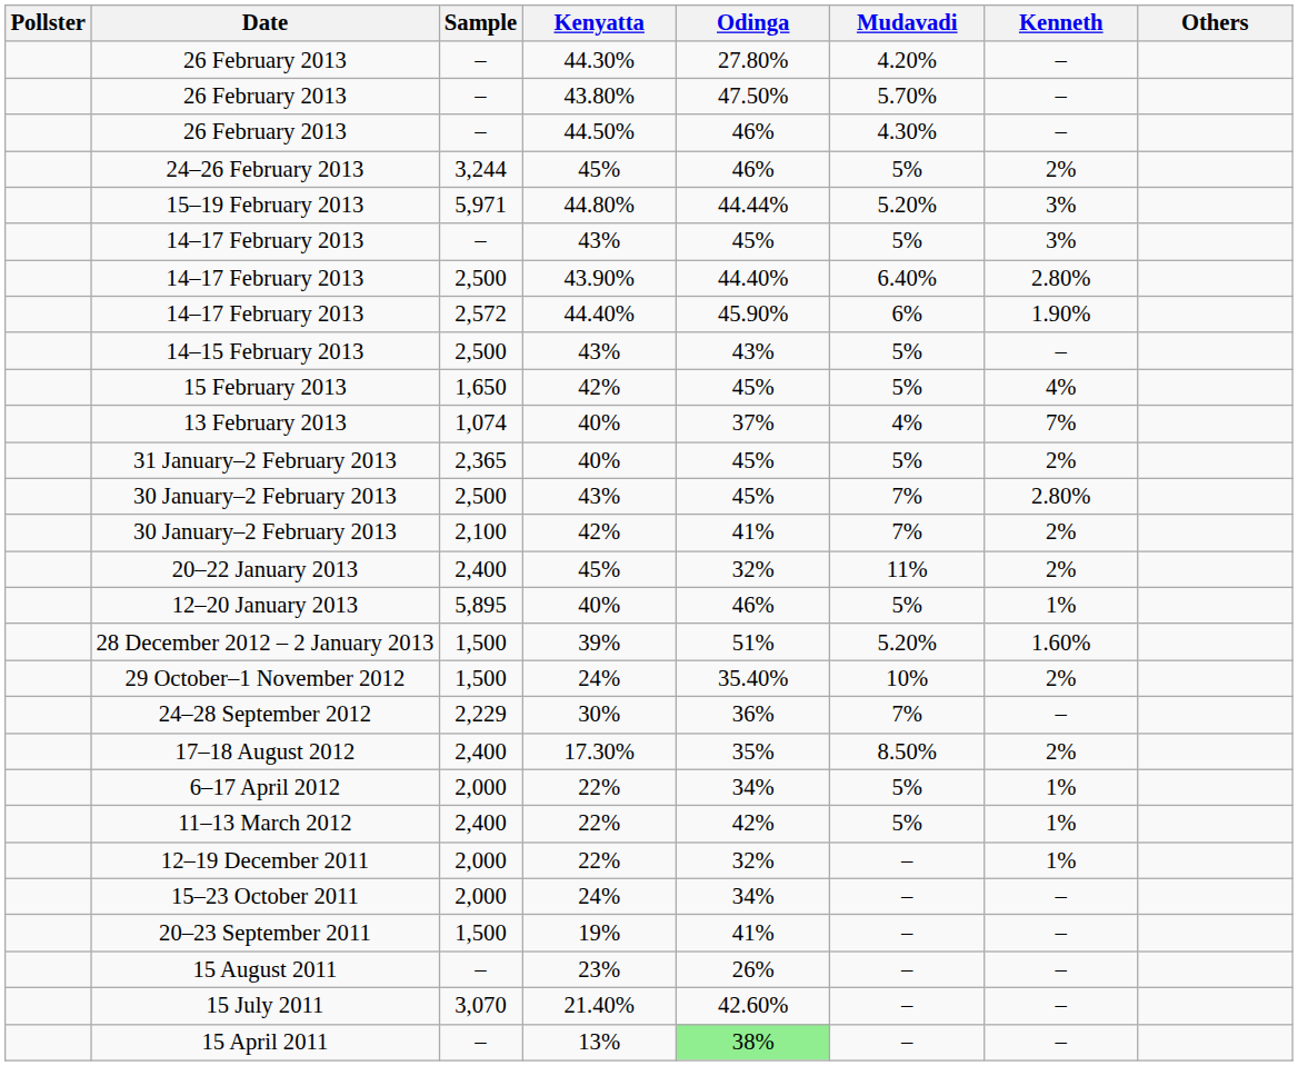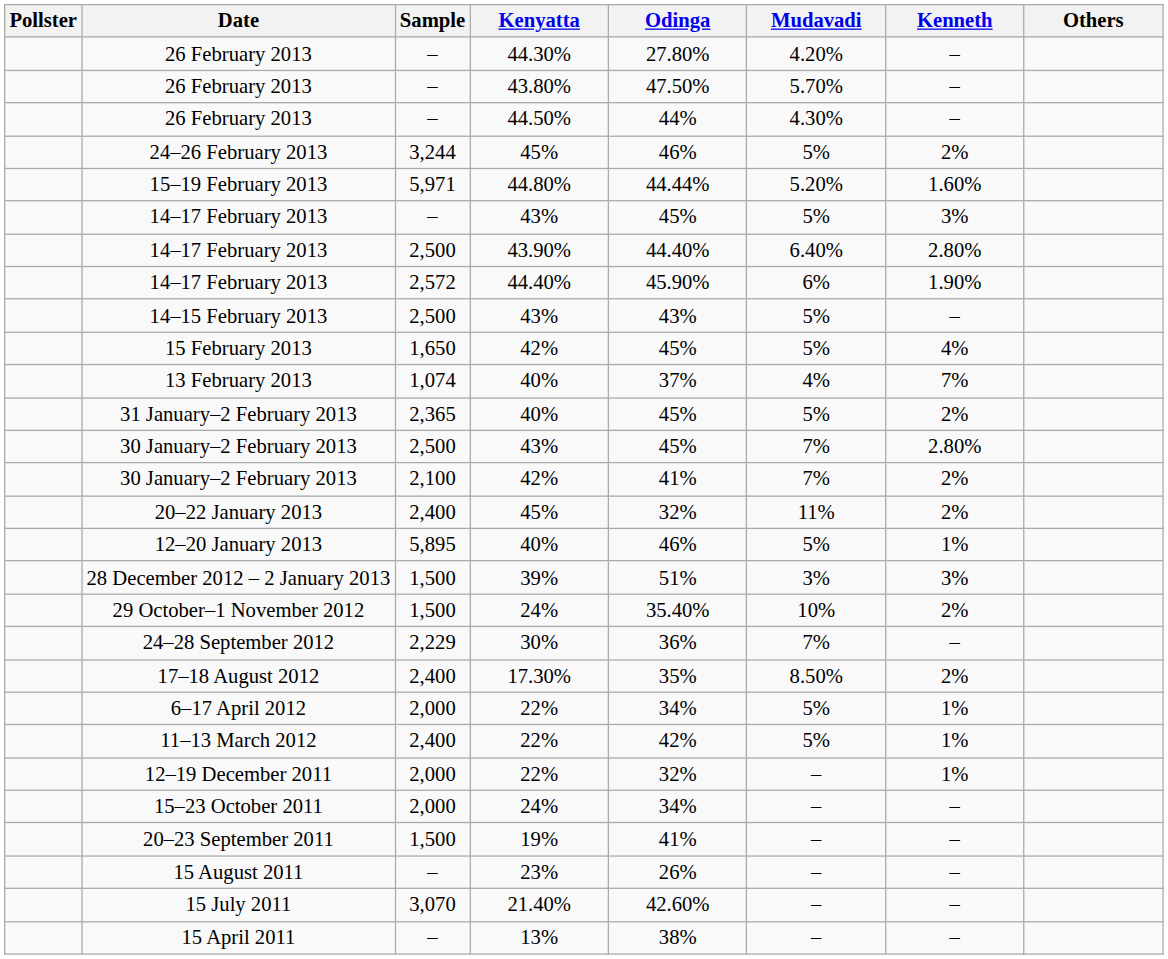 <table class=wikitable style="text-align: center">
 <tr>
 <th>Pollster</th>
 <th>Date</th>
 <th>Sample</th>
 <th style="width:100px"><a href='#'>Kenyatta</a></th>
 <th style="width:100px"><a href='#'>Odinga</a></th>
 <th style="width:100px"><a href='#'>Mudavadi</a></th>
 <th style="width:100px"><a href='#'>Kenneth</a></th>
 <th style="width:100px">Others</th>
 </tr>
 <tr>
 <td align=left></td>
 <td>26 February 2013</td>
 <td>–</td>
 <td>44.30%</td>
 <td>27.80%</td>
 <td>4.20%</td>
 <td>–</td>
 <td></td>
 </tr>
 <tr>
 <td align=left></td>
 <td>26 February 2013</td>
 <td>–</td>
 <td>43.80%</td>
 <td>47.50%</td>
 <td>5.70%</td>
 <td>–</td>
 <td></td>
 </tr>
 <tr>
 <td align=left></td>
 <td>26 February 2013</td>
 <td>–</td>
 <td>44.50%</td>
-<td>46%</td>
+<td>44%</td>
 <td>4.30%</td>
 <td>–</td>
 <td></td>
 </tr>
 <tr>
 <td align=left></td>
 <td>24–26 February 2013</td>
 <td>3,244</td>
 <td>45%</td>
 <td>46%</td>
 <td>5%</td>
 <td>2%</td>
 <td></td>
 </tr>
 <tr>
 <td align=left></td>
 <td>15–19 February 2013</td>
 <td>5,971</td>
 <td>44.80%</td>
 <td>44.44%</td>
 <td>5.20%</td>
-<td>3%</td>
+<td>1.60%</td>
 <td></td>
 </tr>
 <tr>
 <td align=left></td>
 <td>14–17 February 2013</td>
 <td>–</td>
 <td>43%</td>
 <td>45%</td>
 <td>5%</td>
 <td>3%</td>
 <td></td>
 </tr>
 <tr>
 <td align=left></td>
 <td>14–17 February 2013</td>
 <td>2,500</td>
 <td>43.90%</td>
 <td>44.40%</td>
 <td>6.40%</td>
 <td>2.80%</td>
 <td></td>
 </tr>
 <tr>
 <td align=left></td>
 <td>14–17 February 2013</td>
 <td>2,572</td>
 <td>44.40%</td>
 <td>45.90%</td>
 <td>6%</td>
 <td>1.90%</td>
 <td></td>
 </tr>
 <tr>
 <td align=left></td>
 <td>14–15 February 2013</td>
 <td>2,500</td>
 <td>43%</td>
 <td>43%</td>
 <td>5%</td>
 <td>–</td>
 <td></td>
 </tr>
 <tr>
 <td align=left></td>
 <td>15 February 2013</td>
 <td>1,650</td>
 <td>42%</td>
 <td>45%</td>
 <td>5%</td>
 <td>4%</td>
 <td></td>
 </tr>
 <tr>
 <td align=left></td>
 <td>13 February 2013</td>
 <td>1,074</td>
 <td>40%</td>
 <td>37%</td>
 <td>4%</td>
 <td>7%</td>
 <td></td>
 </tr>
 <tr>
 <td align=left></td>
 <td>31 January–2 February 2013</td>
 <td>2,365</td>
 <td>40%</td>
 <td>45%</td>
 <td>5%</td>
 <td>2%</td>
 <td></td>
 </tr>
 <tr>
 <td align=left></td>
 <td>30 January–2 February 2013</td>
 <td>2,500</td>
 <td>43%</td>
 <td>45%</td>
 <td>7%</td>
 <td>2.80%</td>
 <td></td>
 </tr>
 <tr>
 <td align=left></td>
 <td>30 January–2 February 2013</td>
 <td>2,100</td>
 <td>42%</td>
 <td>41%</td>
 <td>7%</td>
 <td>2%</td>
 <td></td>
 </tr>
 <tr>
 <td align=left></td>
 <td>20–22 January 2013</td>
 <td>2,400</td>
 <td>45%</td>
 <td>32%</td>
 <td>11%</td>
 <td>2%</td>
 <td></td>
 </tr>
 <tr>
 <td align=left></td>
 <td>12–20 January 2013</td>
 <td>5,895</td>
 <td>40%</td>
 <td>46%</td>
 <td>5%</td>
 <td>1%</td>
 <td></td>
 </tr>
 <tr>
 <td align=left></td>
 <td>28 December 2012 – 2 January 2013</td>
 <td>1,500</td>
 <td>39%</td>
 <td>51%</td>
-<td>5.20%</td>
-<td>1.60%</td>
+<td>3%</td>
+<td>3%</td>
 <td></td>
 </tr>
 <tr>
 <td align=left></td>
 <td>29 October–1 November 2012</td>
 <td>1,500</td>
 <td>24%</td>
 <td>35.40%</td>
 <td>10%</td>
 <td>2%</td>
 <td></td>
 </tr>
 <tr>
 <td align=left></td>
 <td>24–28 September 2012</td>
 <td>2,229</td>
 <td>30%</td>
 <td>36%</td>
 <td>7%</td>
 <td>–</td>
 <td></td>
 </tr>
 <tr>
 <td align=left></td>
 <td>17–18 August 2012</td>
 <td>2,400</td>
 <td>17.30%</td>
 <td>35%</td>
 <td>8.50%</td>
 <td>2%</td>
 <td></td>
 </tr>
 <tr>
 <td align=left></td>
 <td>6–17 April 2012</td>
 <td>2,000</td>
 <td>22%</td>
 <td>34%</td>
 <td>5%</td>
 <td>1%</td>
 <td></td>
 </tr>
 <tr>
 <td align=left></td>
 <td>11–13 March 2012</td>
 <td>2,400</td>
 <td>22%</td>
 <td>42%</td>
 <td>5%</td>
 <td>1%</td>
 <td></td>
 </tr>
 <tr>
 <td align=left></td>
 <td>12–19 December 2011</td>
 <td>2,000</td>
 <td>22%</td>
 <td>32%</td>
 <td>–</td>
 <td>1%</td>
 <td></td>
 </tr>
 <tr>
 <td align=left></td>
 <td>15–23 October 2011</td>
 <td>2,000</td>
 <td>24%</td>
 <td>34%</td>
 <td>–</td>
 <td>–</td>
 <td></td>
 </tr>
 <tr>
 <td align=left></td>
 <td>20–23 September 2011</td>
 <td>1,500</td>
 <td>19%</td>
 <td>41%</td>
 <td>–</td>
 <td>–</td>
 <td></td>
 </tr>
 <tr>
 <td align=left></td>
 <td>15 August 2011</td>
 <td>–</td>
 <td>23%</td>
 <td>26%</td>
 <td>–</td>
 <td>–</td>
 <td></td>
 </tr>
 <tr>
 <td align=left></td>
 <td>15 July 2011</td>
 <td>3,070</td>
 <td>21.40%</td>
 <td>42.60%</td>
 <td>–</td>
 <td>–</td>
 <td></td>
 </tr>
 <tr>
 <td align=left></td>
 <td>15 April 2011</td>
 <td>–</td>
 <td>13%</td>
-<td style="background: lightgreen;">38%</td>
+<td>38%</td>
 <td>–</td>
 <td>–</td>
 <td></td>
 </tr>
 </table>
